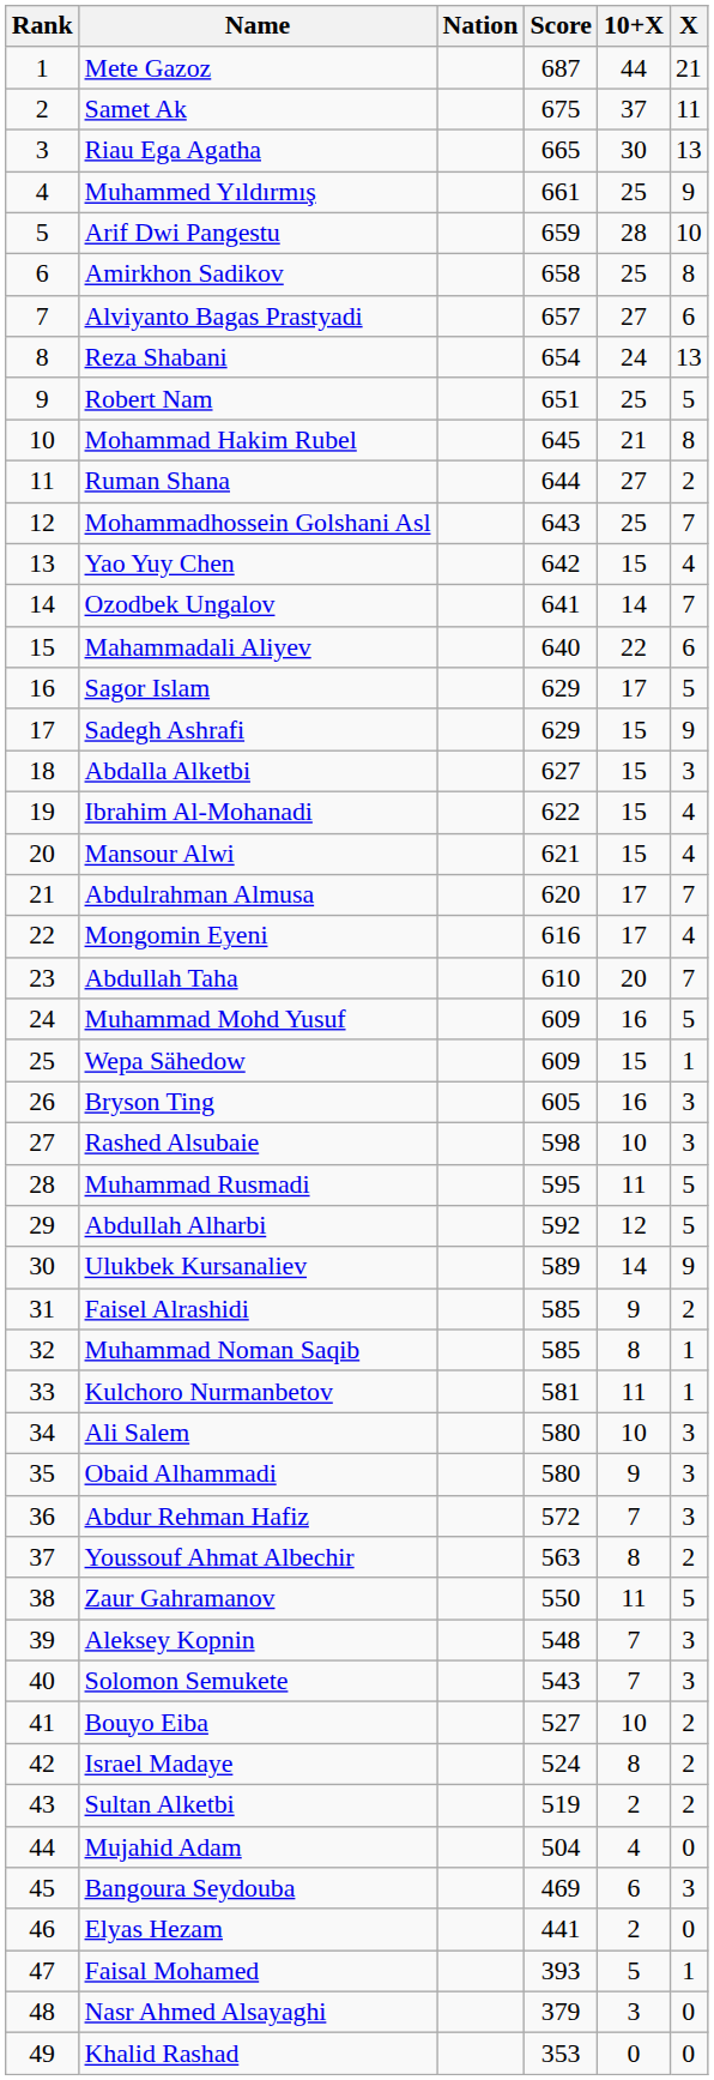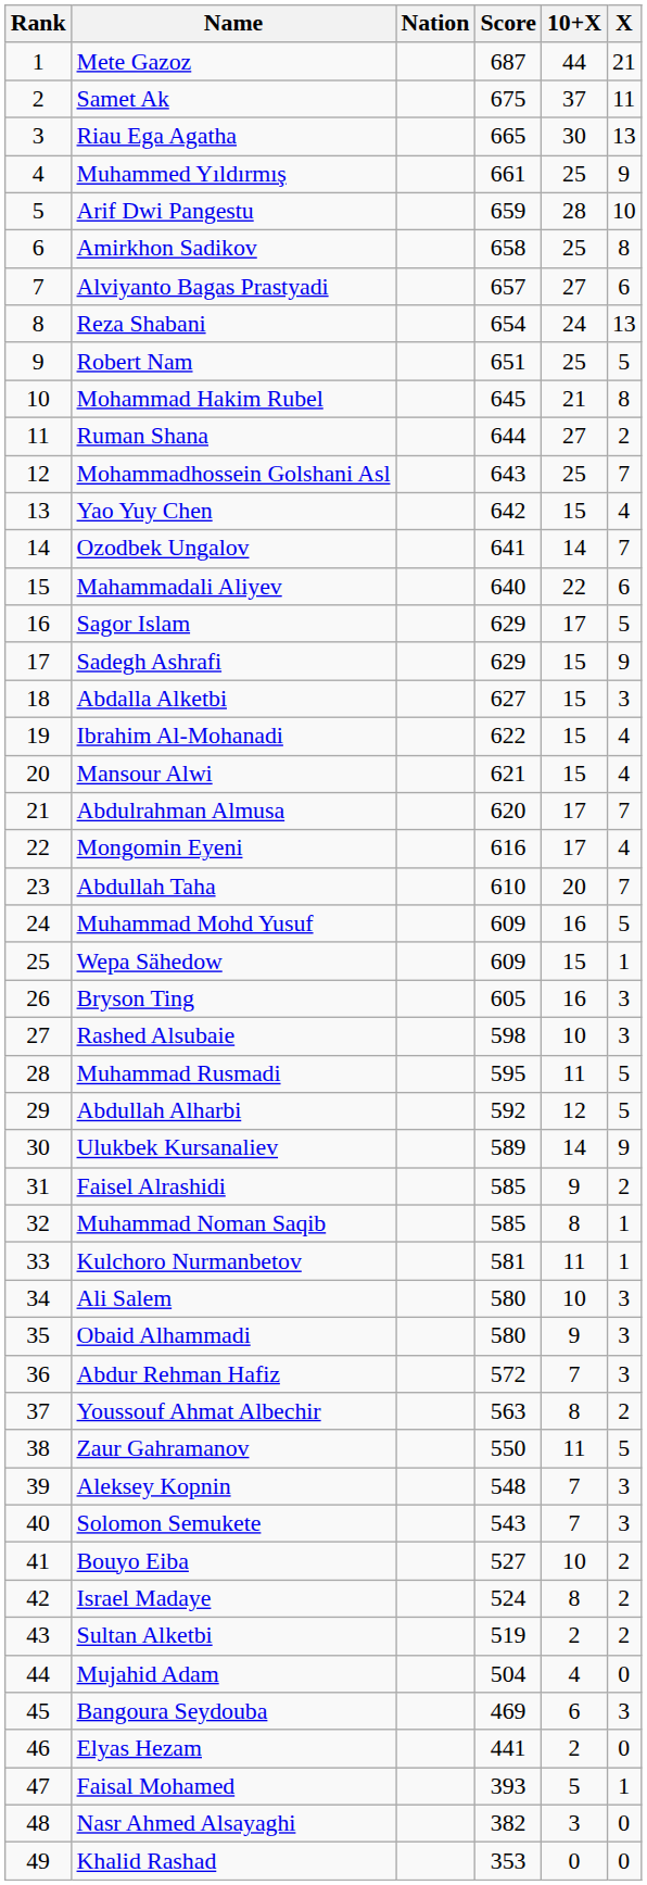 <table class="wikitable sortable" style="text-align:center">
 <tr>
 <th>Rank</th>
 <th>Name</th>
 <th>Nation</th>
 <th>Score</th>
 <th>10+X</th>
 <th>X</th>
 </tr>
 <tr>
 <td>1</td>
 <td align=left><a href='#'>Mete Gazoz</a></td>
 <td align=left></td>
 <td>687</td>
 <td>44</td>
 <td>21</td>
 </tr>
 <tr>
 <td>2</td>
 <td align=left><a href='#'>Samet Ak</a></td>
 <td align=left></td>
 <td>675</td>
 <td>37</td>
 <td>11</td>
 </tr>
 <tr>
 <td>3</td>
 <td align=left><a href='#'>Riau Ega Agatha</a></td>
 <td align=left></td>
 <td>665</td>
 <td>30</td>
 <td>13</td>
 </tr>
 <tr>
 <td>4</td>
 <td align=left><a href='#'>Muhammed Yıldırmış</a></td>
 <td align=left></td>
 <td>661</td>
 <td>25</td>
 <td>9</td>
 </tr>
 <tr>
 <td>5</td>
 <td align=left><a href='#'>Arif Dwi Pangestu</a></td>
 <td align=left></td>
 <td>659</td>
 <td>28</td>
 <td>10</td>
 </tr>
 <tr>
 <td>6</td>
 <td align=left><a href='#'>Amirkhon Sadikov</a></td>
 <td align=left></td>
 <td>658</td>
 <td>25</td>
 <td>8</td>
 </tr>
 <tr>
 <td>7</td>
 <td align=left><a href='#'>Alviyanto Bagas Prastyadi</a></td>
 <td align=left></td>
 <td>657</td>
 <td>27</td>
 <td>6</td>
 </tr>
 <tr>
 <td>8</td>
 <td align=left><a href='#'>Reza Shabani</a></td>
 <td align=left></td>
 <td>654</td>
 <td>24</td>
 <td>13</td>
 </tr>
 <tr>
 <td>9</td>
 <td align=left><a href='#'>Robert Nam</a></td>
 <td align=left></td>
 <td>651</td>
 <td>25</td>
 <td>5</td>
 </tr>
 <tr>
 <td>10</td>
 <td align=left><a href='#'>Mohammad Hakim Rubel</a></td>
 <td align=left></td>
 <td>645</td>
 <td>21</td>
 <td>8</td>
 </tr>
 <tr>
 <td>11</td>
 <td align=left><a href='#'>Ruman Shana</a></td>
 <td align=left></td>
 <td>644</td>
 <td>27</td>
 <td>2</td>
 </tr>
 <tr>
 <td>12</td>
 <td align=left><a href='#'>Mohammadhossein Golshani Asl</a></td>
 <td align=left></td>
 <td>643</td>
 <td>25</td>
 <td>7</td>
 </tr>
 <tr>
 <td>13</td>
 <td align=left><a href='#'>Yao Yuy Chen</a></td>
 <td align=left></td>
 <td>642</td>
 <td>15</td>
 <td>4</td>
 </tr>
 <tr>
 <td>14</td>
 <td align=left><a href='#'>Ozodbek Ungalov</a></td>
 <td align=left></td>
 <td>641</td>
 <td>14</td>
 <td>7</td>
 </tr>
 <tr>
 <td>15</td>
 <td align=left><a href='#'>Mahammadali Aliyev</a></td>
 <td align=left></td>
 <td>640</td>
 <td>22</td>
 <td>6</td>
 </tr>
 <tr>
 <td>16</td>
 <td align=left><a href='#'>Sagor Islam</a></td>
 <td align=left></td>
 <td>629</td>
 <td>17</td>
 <td>5</td>
 </tr>
 <tr>
 <td>17</td>
 <td align=left><a href='#'>Sadegh Ashrafi</a></td>
 <td align=left></td>
 <td>629</td>
 <td>15</td>
 <td>9</td>
 </tr>
 <tr>
 <td>18</td>
 <td align=left><a href='#'>Abdalla Alketbi</a></td>
 <td align=left></td>
 <td>627</td>
 <td>15</td>
 <td>3</td>
 </tr>
 <tr>
 <td>19</td>
 <td align=left><a href='#'>Ibrahim Al-Mohanadi</a></td>
 <td align=left></td>
 <td>622</td>
 <td>15</td>
 <td>4</td>
 </tr>
 <tr>
 <td>20</td>
 <td align=left><a href='#'>Mansour Alwi</a></td>
 <td align=left></td>
 <td>621</td>
 <td>15</td>
 <td>4</td>
 </tr>
 <tr>
 <td>21</td>
 <td align=left><a href='#'>Abdulrahman Almusa</a></td>
 <td align=left></td>
 <td>620</td>
 <td>17</td>
 <td>7</td>
 </tr>
 <tr>
 <td>22</td>
 <td align=left><a href='#'>Mongomin Eyeni</a></td>
 <td align=left></td>
 <td>616</td>
 <td>17</td>
 <td>4</td>
 </tr>
 <tr>
 <td>23</td>
 <td align=left><a href='#'>Abdullah Taha</a></td>
 <td align=left></td>
 <td>610</td>
 <td>20</td>
 <td>7</td>
 </tr>
 <tr>
 <td>24</td>
 <td align=left><a href='#'>Muhammad Mohd Yusuf</a></td>
 <td align=left></td>
 <td>609</td>
 <td>16</td>
 <td>5</td>
 </tr>
 <tr>
 <td>25</td>
 <td align=left><a href='#'>Wepa Sähedow</a></td>
 <td align=left></td>
 <td>609</td>
 <td>15</td>
 <td>1</td>
 </tr>
 <tr>
 <td>26</td>
 <td align=left><a href='#'>Bryson Ting</a></td>
 <td align=left></td>
 <td>605</td>
 <td>16</td>
 <td>3</td>
 </tr>
 <tr>
 <td>27</td>
 <td align=left><a href='#'>Rashed Alsubaie</a></td>
 <td align=left></td>
 <td>598</td>
 <td>10</td>
 <td>3</td>
 </tr>
 <tr>
 <td>28</td>
 <td align=left><a href='#'>Muhammad Rusmadi</a></td>
 <td align=left></td>
 <td>595</td>
 <td>11</td>
 <td>5</td>
 </tr>
 <tr>
 <td>29</td>
 <td align=left><a href='#'>Abdullah Alharbi</a></td>
 <td align=left></td>
 <td>592</td>
 <td>12</td>
 <td>5</td>
 </tr>
 <tr>
 <td>30</td>
 <td align=left><a href='#'>Ulukbek Kursanaliev</a></td>
 <td align=left></td>
 <td>589</td>
 <td>14</td>
 <td>9</td>
 </tr>
 <tr>
 <td>31</td>
 <td align=left><a href='#'>Faisel Alrashidi</a></td>
 <td align=left></td>
 <td>585</td>
 <td>9</td>
 <td>2</td>
 </tr>
 <tr>
 <td>32</td>
 <td align=left><a href='#'>Muhammad Noman Saqib</a></td>
 <td align=left></td>
 <td>585</td>
 <td>8</td>
 <td>1</td>
 </tr>
 <tr>
 <td>33</td>
 <td align=left><a href='#'>Kulchoro Nurmanbetov</a></td>
 <td align=left></td>
 <td>581</td>
 <td>11</td>
 <td>1</td>
 </tr>
 <tr>
 <td>34</td>
 <td align=left><a href='#'>Ali Salem</a></td>
 <td align=left></td>
 <td>580</td>
 <td>10</td>
 <td>3</td>
 </tr>
 <tr>
 <td>35</td>
 <td align=left><a href='#'>Obaid Alhammadi</a></td>
 <td align=left></td>
 <td>580</td>
 <td>9</td>
 <td>3</td>
 </tr>
 <tr>
 <td>36</td>
 <td align=left><a href='#'>Abdur Rehman Hafiz</a></td>
 <td align=left></td>
 <td>572</td>
 <td>7</td>
 <td>3</td>
 </tr>
 <tr>
 <td>37</td>
 <td align=left><a href='#'>Youssouf Ahmat Albechir</a></td>
 <td align=left></td>
 <td>563</td>
 <td>8</td>
 <td>2</td>
 </tr>
 <tr>
 <td>38</td>
 <td align=left><a href='#'>Zaur Gahramanov</a></td>
 <td align=left></td>
 <td>550</td>
 <td>11</td>
 <td>5</td>
 </tr>
 <tr>
 <td>39</td>
 <td align=left><a href='#'>Aleksey Kopnin</a></td>
 <td align=left></td>
 <td>548</td>
 <td>7</td>
 <td>3</td>
 </tr>
 <tr>
 <td>40</td>
 <td align=left><a href='#'>Solomon Semukete</a></td>
 <td align=left></td>
 <td>543</td>
 <td>7</td>
 <td>3</td>
 </tr>
 <tr>
 <td>41</td>
 <td align=left><a href='#'>Bouyo Eiba</a></td>
 <td align=left></td>
 <td>527</td>
 <td>10</td>
 <td>2</td>
 </tr>
 <tr>
 <td>42</td>
 <td align=left><a href='#'>Israel Madaye</a></td>
 <td align=left></td>
 <td>524</td>
 <td>8</td>
 <td>2</td>
 </tr>
 <tr>
 <td>43</td>
 <td align=left><a href='#'>Sultan Alketbi</a></td>
 <td align=left></td>
 <td>519</td>
 <td>2</td>
 <td>2</td>
 </tr>
 <tr>
 <td>44</td>
 <td align=left><a href='#'>Mujahid Adam</a></td>
 <td align=left></td>
 <td>504</td>
 <td>4</td>
 <td>0</td>
 </tr>
 <tr>
 <td>45</td>
 <td align=left><a href='#'>Bangoura Seydouba</a></td>
 <td align=left></td>
 <td>469</td>
 <td>6</td>
 <td>3</td>
 </tr>
 <tr>
 <td>46</td>
 <td align=left><a href='#'>Elyas Hezam</a></td>
 <td align=left></td>
 <td>441</td>
 <td>2</td>
 <td>0</td>
 </tr>
 <tr>
 <td>47</td>
 <td align=left><a href='#'>Faisal Mohamed</a></td>
 <td align=left></td>
 <td>393</td>
 <td>5</td>
 <td>1</td>
 </tr>
 <tr>
 <td>48</td>
 <td align=left><a href='#'>Nasr Ahmed Alsayaghi</a></td>
 <td align=left></td>
-<td>379</td>
+<td>382</td>
 <td>3</td>
 <td>0</td>
 </tr>
 <tr>
 <td>49</td>
 <td align=left><a href='#'>Khalid Rashad</a></td>
 <td align=left></td>
 <td>353</td>
 <td>0</td>
 <td>0</td>
 </tr>
 </table>
